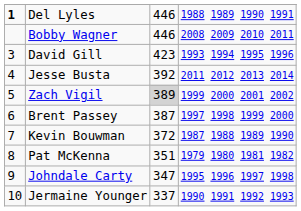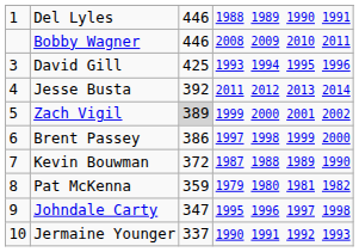 <table class="wikitable">
 <tr>
 </tr>
 <tr>
-<td><strong>1</strong></td>
+<td>1</td>
 <td>Del Lyles</td>
 <td>446</td>
 <td style="font-size:80%;"><a href='#'>1988</a> <a href='#'>1989</a> <a href='#'>1990</a> <a href='#'>1991</a></td>
 </tr>
 <tr>
 <td></td>
 <td><a href='#'>Bobby Wagner</a></td>
 <td>446</td>
 <td style="font-size:80%;"><a href='#'>2008</a> <a href='#'>2009</a> <a href='#'>2010</a> <a href='#'>2011</a></td>
 </tr>
 <tr>
 <td>3</td>
 <td>David Gill</td>
-<td>423</td>
+<td>425</td>
 <td style="font-size:80%;"><a href='#'>1993</a> <a href='#'>1994</a> <a href='#'>1995</a> <a href='#'>1996</a></td>
 </tr>
 <tr>
 <td>4</td>
 <td>Jesse Busta</td>
 <td>392</td>
 <td style="font-size:80%;"><a href='#'>2011</a> <a href='#'>2012</a> <a href='#'>2013</a> <a href='#'>2014</a></td>
 </tr>
 <tr>
 <td>5</td>
 <td><a href='#'>Zach Vigil</a></td>
 <td style="background: lightgrey;">389</td>
 <td style="font-size:80%;"><a href='#'>1999</a> <a href='#'>2000</a> <a href='#'>2001</a> <a href='#'>2002</a></td>
 </tr>
 <tr>
 <td>6</td>
 <td>Brent Passey</td>
-<td>387</td>
+<td>386</td>
 <td style="font-size:80%;"><a href='#'>1997</a> <a href='#'>1998</a> <a href='#'>1999</a> <a href='#'>2000</a></td>
 </tr>
 <tr>
 <td>7</td>
 <td>Kevin Bouwman</td>
 <td>372</td>
 <td style="font-size:80%;"><a href='#'>1987</a> <a href='#'>1988</a> <a href='#'>1989</a> <a href='#'>1990</a></td>
 </tr>
 <tr>
 <td>8</td>
 <td>Pat McKenna</td>
-<td>351</td>
+<td>359</td>
 <td style="font-size:80%;"><a href='#'>1979</a> <a href='#'>1980</a> <a href='#'>1981</a> <a href='#'>1982</a></td>
 </tr>
 <tr>
 <td>9</td>
 <td><a href='#'>Johndale Carty</a></td>
 <td>347</td>
 <td style="font-size:80%;"><a href='#'>1995</a> <a href='#'>1996</a> <a href='#'>1997</a> <a href='#'>1998</a></td>
 </tr>
 <tr>
 <td>10</td>
 <td>Jermaine Younger</td>
 <td>337</td>
 <td style="font-size:80%;"><a href='#'>1990</a> <a href='#'>1991</a> <a href='#'>1992</a> <a href='#'>1993</a></td>
 </tr>
 </table>
